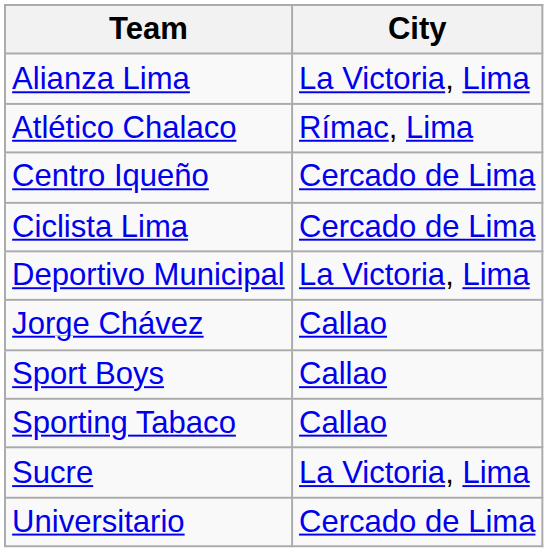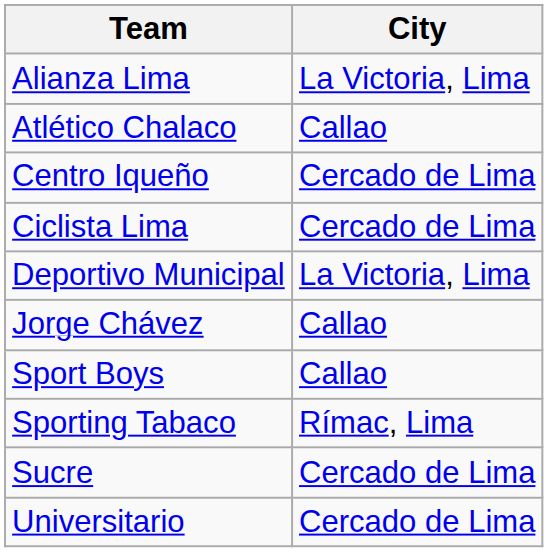 <table class="wikitable sortable">
 <tr>
 <th>Team</th>
 <th>City</th>
 </tr>
 <tr>
 <td><a href='#'>Alianza Lima</a></td>
 <td><a href='#'>La Victoria</a>, <a href='#'>Lima</a></td>
 </tr>
 <tr>
 <td><a href='#'>Atlético Chalaco</a></td>
-<td><a href='#'>Rímac</a>, <a href='#'>Lima</a></td>
+<td><a href='#'>Callao</a></td>
 </tr>
 <tr>
 <td><a href='#'>Centro Iqueño</a></td>
 <td><a href='#'>Cercado de Lima</a></td>
 </tr>
 <tr>
 <td><a href='#'>Ciclista Lima</a></td>
 <td><a href='#'>Cercado de Lima</a></td>
 </tr>
 <tr>
 <td><a href='#'>Deportivo Municipal</a></td>
 <td><a href='#'>La Victoria</a>, <a href='#'>Lima</a></td>
 </tr>
 <tr>
 <td><a href='#'>Jorge Chávez</a></td>
 <td><a href='#'>Callao</a></td>
 </tr>
 <tr>
 <td><a href='#'>Sport Boys</a></td>
 <td><a href='#'>Callao</a></td>
 </tr>
 <tr>
 <td><a href='#'>Sporting Tabaco</a></td>
-<td><a href='#'>Callao</a></td>
+<td><a href='#'>Rímac</a>, <a href='#'>Lima</a></td>
 </tr>
 <tr>
 <td><a href='#'>Sucre</a></td>
-<td><a href='#'>La Victoria</a>, <a href='#'>Lima</a></td>
+<td><a href='#'>Cercado de Lima</a></td>
 </tr>
 <tr>
 <td><a href='#'>Universitario</a></td>
 <td><a href='#'>Cercado de Lima</a></td>
 </tr>
 </table>
